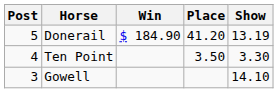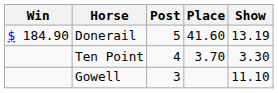 <table class="wikitable" border="1">
 <tr>
+<th>Win</th>
+<th>Horse</th>
 <th>Post</th>
-<th>Horse</th>
-<th>Win</th>
 <th>Place</th>
 <th>Show</th>
 </tr>
 <tr>
+<td align="right"><a href='#'>$</a> 184.90</td>
+<td>Donerail</td>
 <td align="right">5</td>
-<td>Donerail</td>
-<td align="right"><a href='#'>$</a> 184.90</td>
-<td align="right">41.20</td>
+<td align="right">41.60</td>
 <td align="right">13.19</td>
 </tr>
 <tr>
+<td></td>
+<td>Ten Point</td>
 <td align="right">4</td>
-<td>Ten Point</td>
-<td></td>
-<td align="right">3.50</td>
+<td align="right">3.70</td>
 <td align="right">3.30</td>
 </tr>
 <tr>
+<td></td>
+<td>Gowell</td>
 <td align="right">3</td>
-<td>Gowell</td>
 <td></td>
-<td></td>
-<td align="right">14.10</td>
+<td align="right">11.10</td>
 </tr>
 </table>
